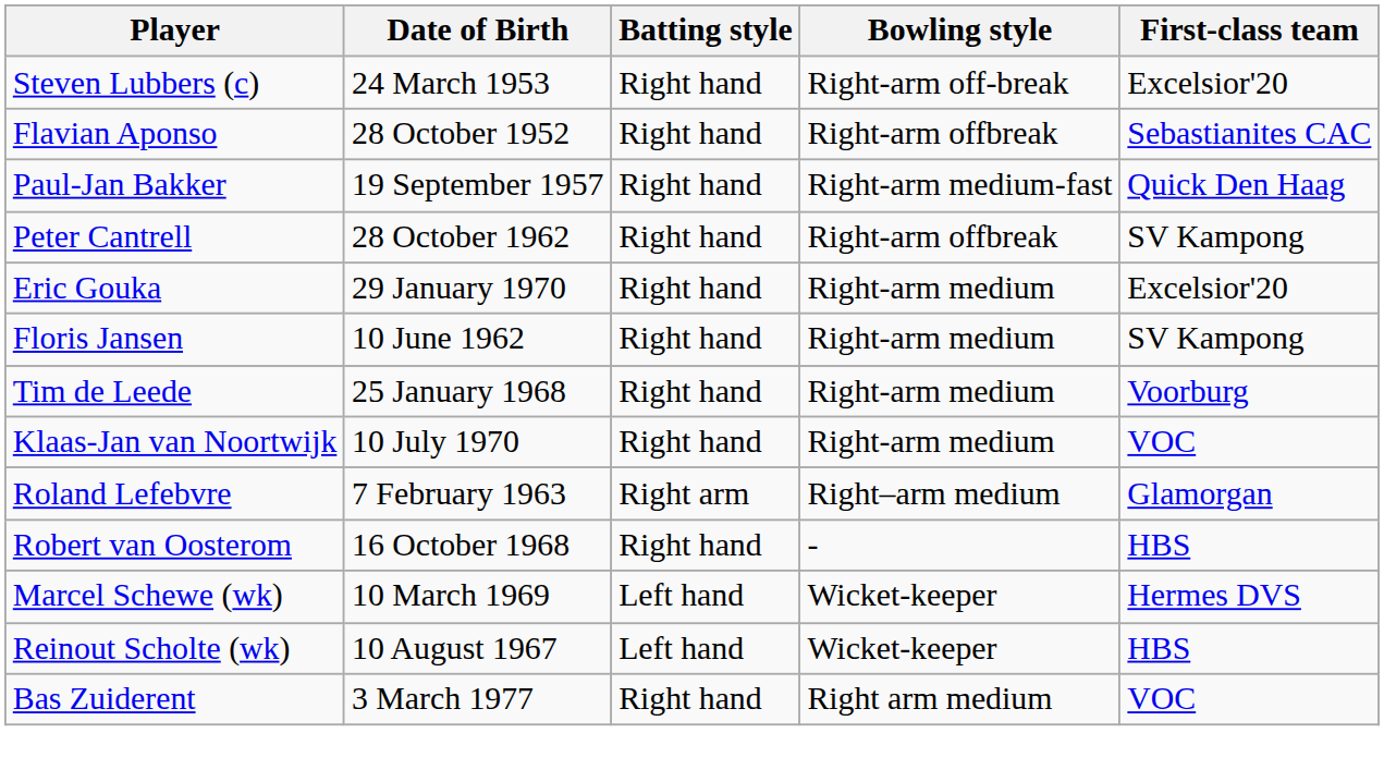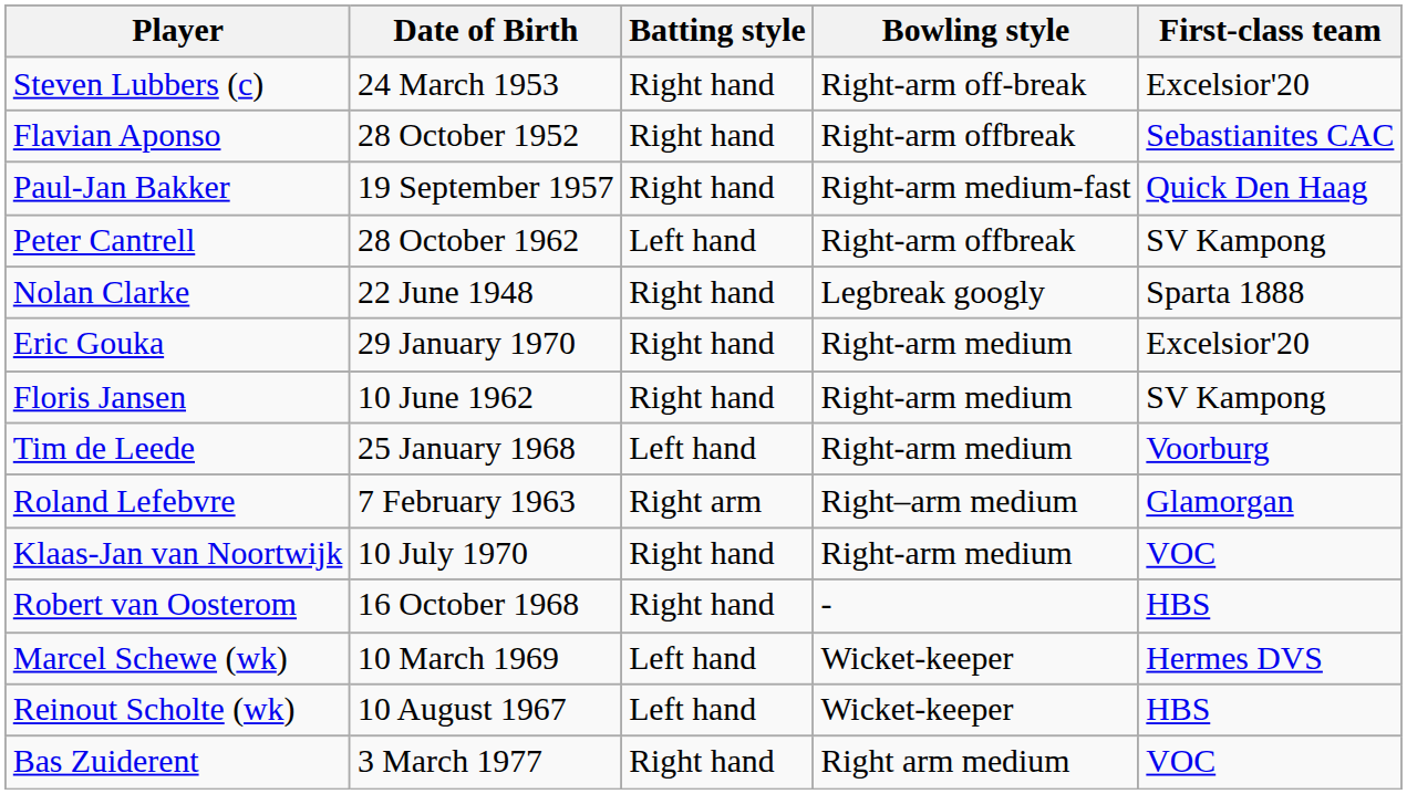 <table class="wikitable">
 <tr>
 <th>Player</th>
 <th>Date of Birth</th>
 <th>Batting style</th>
 <th>Bowling style</th>
 <th>First-class team</th>
 </tr>
 <tr>
 <td><a href='#'>Steven Lubbers</a> (<a href='#'>c</a>)</td>
 <td>24 March 1953</td>
 <td>Right hand</td>
 <td>Right-arm off-break</td>
 <td> Excelsior'20</td>
 </tr>
 <tr>
 <td><a href='#'>Flavian Aponso</a></td>
 <td>28 October 1952</td>
 <td>Right hand</td>
 <td>Right-arm offbreak</td>
 <td> <a href='#'>Sebastianites CAC</a></td>
 </tr>
 <tr>
 <td><a href='#'>Paul-Jan Bakker</a></td>
 <td>19 September 1957</td>
 <td>Right hand</td>
 <td>Right-arm medium-fast</td>
 <td> <a href='#'>Quick Den Haag</a></td>
 </tr>
 <tr>
 <td><a href='#'>Peter Cantrell</a></td>
 <td>28 October 1962</td>
-<td>Right hand</td>
+<td>Left hand</td>
 <td>Right-arm offbreak</td>
 <td> SV Kampong</td>
+</tr>
+<tr>
+<td><a href='#'>Nolan Clarke</a></td>
+<td>22 June 1948</td>
+<td>Right hand</td>
+<td>Legbreak googly</td>
+<td> Sparta 1888</td>
 </tr>
 <tr>
 <td><a href='#'>Eric Gouka</a></td>
 <td>29 January 1970</td>
 <td>Right hand</td>
 <td>Right-arm medium</td>
 <td> Excelsior'20</td>
 </tr>
 <tr>
 <td><a href='#'>Floris Jansen</a></td>
 <td>10 June 1962</td>
 <td>Right hand</td>
 <td>Right-arm medium</td>
 <td> SV Kampong</td>
 </tr>
 <tr>
 <td><a href='#'>Tim de Leede</a></td>
 <td>25 January 1968</td>
-<td>Right hand</td>
+<td>Left hand</td>
 <td>Right-arm medium</td>
 <td> <a href='#'>Voorburg</a></td>
+</tr>
+<tr>
+<td><a href='#'>Roland Lefebvre</a></td>
+<td>7 February 1963</td>
+<td>Right arm</td>
+<td>Right–arm medium</td>
+<td> <a href='#'>Glamorgan</a></td>
 </tr>
 <tr>
 <td><a href='#'>Klaas-Jan van Noortwijk</a></td>
 <td>10 July 1970</td>
 <td>Right hand</td>
 <td>Right-arm medium</td>
 <td> <a href='#'>VOC</a></td>
-</tr>
-<tr>
-<td><a href='#'>Roland Lefebvre</a></td>
-<td>7 February 1963</td>
-<td>Right arm</td>
-<td>Right–arm medium</td>
-<td> <a href='#'>Glamorgan</a></td>
 </tr>
 <tr>
 <td><a href='#'>Robert van Oosterom</a></td>
 <td>16 October 1968</td>
 <td>Right hand</td>
 <td>-</td>
 <td> <a href='#'>HBS</a></td>
 </tr>
 <tr>
 <td><a href='#'>Marcel Schewe</a> (<a href='#'>wk</a>)</td>
 <td>10 March 1969</td>
 <td>Left hand</td>
 <td>Wicket-keeper</td>
 <td> <a href='#'>Hermes DVS</a></td>
 </tr>
 <tr>
 <td><a href='#'>Reinout Scholte</a> (<a href='#'>wk</a>)</td>
 <td>10 August 1967</td>
 <td>Left hand</td>
 <td>Wicket-keeper</td>
 <td> <a href='#'>HBS</a></td>
 </tr>
 <tr>
 <td><a href='#'>Bas Zuiderent</a></td>
 <td>3 March 1977</td>
 <td>Right hand</td>
 <td>Right arm medium</td>
 <td> <a href='#'>VOC</a></td>
 </tr>
 </table>
